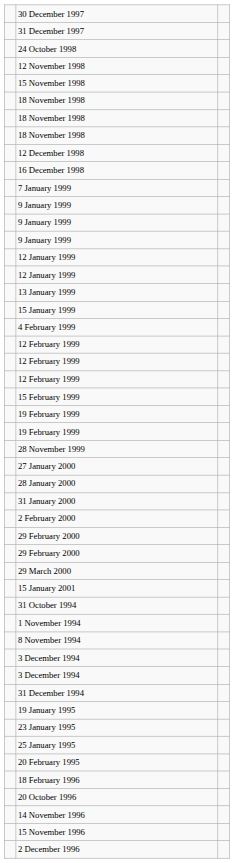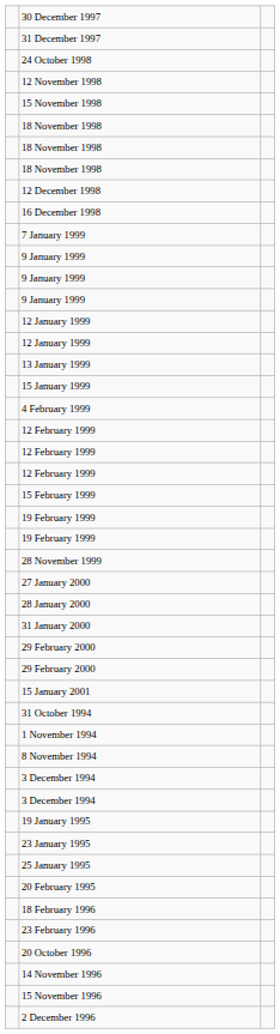 <table class="wikitable" style="font-size: 89%; float: left; width: 26em; margin-right: 1em; height: 1400px">
 <tr>
 <td></td>
 <td>30 December 1997</td>
 <td></td>
 </tr>
 <tr>
 <td></td>
 <td>31 December 1997</td>
 <td></td>
 </tr>
 <tr>
 <td></td>
 <td>24 October 1998</td>
 <td></td>
 </tr>
 <tr>
 <td></td>
 <td>12 November 1998</td>
 <td></td>
 </tr>
 <tr>
 <td></td>
 <td>15 November 1998</td>
 <td></td>
 </tr>
 <tr>
 <td></td>
 <td>18 November 1998</td>
 <td></td>
 </tr>
 <tr>
 <td></td>
 <td>18 November 1998</td>
 <td></td>
 </tr>
 <tr>
 <td></td>
 <td>18 November 1998</td>
 <td></td>
 </tr>
 <tr>
 <td></td>
 <td>12 December 1998</td>
 <td></td>
 </tr>
 <tr>
 <td></td>
 <td>16 December 1998</td>
 <td></td>
 </tr>
 <tr>
 <td></td>
 <td>7 January 1999</td>
 <td></td>
 </tr>
 <tr>
 <td></td>
 <td>9 January 1999</td>
 <td></td>
 </tr>
 <tr>
 <td></td>
 <td>9 January 1999</td>
 <td></td>
 </tr>
 <tr>
 <td></td>
 <td>9 January 1999</td>
 <td></td>
 </tr>
 <tr>
 <td></td>
 <td>12 January 1999</td>
 <td></td>
 </tr>
 <tr>
 <td></td>
 <td>12 January 1999</td>
 <td></td>
 </tr>
 <tr>
 <td></td>
 <td>13 January 1999</td>
 <td></td>
 </tr>
 <tr>
 <td></td>
 <td>15 January 1999</td>
 <td></td>
 </tr>
 <tr>
 <td></td>
 <td>4 February 1999</td>
 <td></td>
 </tr>
 <tr>
 <td></td>
 <td>12 February 1999</td>
 <td></td>
 </tr>
 <tr>
 <td></td>
 <td>12 February 1999</td>
 <td></td>
 </tr>
 <tr>
 <td></td>
 <td>12 February 1999</td>
 <td></td>
 </tr>
 <tr>
 <td></td>
 <td>15 February 1999</td>
 <td></td>
 </tr>
 <tr>
 <td></td>
 <td>19 February 1999</td>
 <td></td>
 </tr>
 <tr>
 <td></td>
 <td>19 February 1999</td>
 <td></td>
 </tr>
 <tr>
 <td></td>
 <td>28 November 1999</td>
 <td></td>
 </tr>
 <tr>
 <td></td>
 <td>27 January 2000</td>
 <td></td>
 </tr>
 <tr>
 <td></td>
 <td>28 January 2000</td>
 <td></td>
 </tr>
 <tr>
 <td></td>
 <td>31 January 2000</td>
 <td></td>
 </tr>
 <tr>
 <td></td>
-<td>2 February 2000</td>
-<td></td>
-</tr>
-<tr>
-<td></td>
 <td>29 February 2000</td>
 <td></td>
 </tr>
 <tr>
 <td></td>
 <td>29 February 2000</td>
-<td></td>
-</tr>
-<tr>
-<td></td>
-<td>29 March 2000</td>
 <td></td>
 </tr>
 <tr>
 <td></td>
 <td>15 January 2001</td>
 <td></td>
 </tr>
 <tr>
 <td></td>
 <td>31 October 1994</td>
 <td></td>
 </tr>
 <tr>
 <td></td>
 <td>1 November 1994</td>
 <td></td>
 </tr>
 <tr>
 <td></td>
 <td>8 November 1994</td>
 <td></td>
 </tr>
 <tr>
 <td></td>
 <td>3 December 1994</td>
 <td></td>
 </tr>
 <tr>
 <td></td>
 <td>3 December 1994</td>
 <td></td>
 </tr>
 <tr>
 <td></td>
-<td>31 December 1994</td>
-<td></td>
-</tr>
-<tr>
-<td></td>
 <td>19 January 1995</td>
 <td></td>
 </tr>
 <tr>
 <td></td>
 <td>23 January 1995</td>
 <td></td>
 </tr>
 <tr>
 <td></td>
 <td>25 January 1995</td>
 <td></td>
 </tr>
 <tr>
 <td></td>
 <td>20 February 1995</td>
 <td></td>
 </tr>
 <tr>
 <td></td>
 <td>18 February 1996</td>
 <td></td>
 </tr>
 <tr>
 <td></td>
+<td>23 February 1996</td>
+<td></td>
+</tr>
+<tr>
+<td></td>
 <td>20 October 1996</td>
 <td></td>
 </tr>
 <tr>
 <td></td>
 <td>14 November 1996</td>
 <td></td>
 </tr>
 <tr>
 <td></td>
 <td>15 November 1996</td>
 <td></td>
 </tr>
 <tr>
 <td></td>
 <td>2 December 1996</td>
 <td></td>
 </tr>
 </table>
